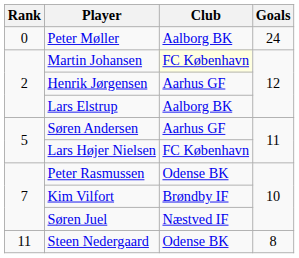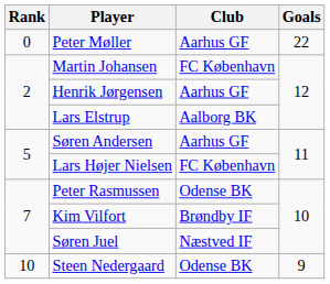 <table class="wikitable" style="text-align: center;">
 <tr>
 <th>Rank</th>
 <th>Player</th>
 <th>Club</th>
 <th>Goals</th>
 </tr>
 <tr>
 <td>0</td>
 <td align="left"> <a href='#'>Peter Møller</a></td>
-<td align="left"><a href='#'>Aalborg BK</a></td>
-<td>24</td>
+<td align="left"><a href='#'>Aarhus GF</a></td>
+<td>22</td>
 </tr>
 <tr>
 <td rowspan="3">2</td>
 <td align="left"> <a href='#'>Martin Johansen</a></td>
-<td align="left" style="background: lightyellow;"><a href='#'>FC København</a></td>
+<td align="left"><a href='#'>FC København</a></td>
 <td rowspan="3">12</td>
 </tr>
 <tr>
 <td align="left"> <a href='#'>Henrik Jørgensen</a></td>
 <td align="left"><a href='#'>Aarhus GF</a></td>
 </tr>
 <tr>
 <td align="left"> <a href='#'>Lars Elstrup</a></td>
 <td align="left"><a href='#'>Aalborg BK</a></td>
 </tr>
 <tr>
 <td rowspan="2">5</td>
 <td align="left"> <a href='#'>Søren Andersen</a></td>
 <td align="left"><a href='#'>Aarhus GF</a></td>
 <td rowspan="2">11</td>
 </tr>
 <tr>
 <td align="left"> <a href='#'>Lars Højer Nielsen</a></td>
 <td align="left"><a href='#'>FC København</a></td>
 </tr>
 <tr>
 <td rowspan="3">7</td>
 <td align="left"> <a href='#'>Peter Rasmussen</a></td>
 <td align="left"><a href='#'>Odense BK</a></td>
 <td rowspan="3">10</td>
 </tr>
 <tr>
 <td align="left"> <a href='#'>Kim Vilfort</a></td>
 <td align="left"><a href='#'>Brøndby IF</a></td>
 </tr>
 <tr>
 <td align="left"> <a href='#'>Søren Juel</a></td>
 <td align="left"><a href='#'>Næstved IF</a></td>
 </tr>
 <tr>
-<td>11</td>
+<td>10</td>
 <td align="left"> <a href='#'>Steen Nedergaard</a></td>
 <td align="left"><a href='#'>Odense BK</a></td>
-<td>8</td>
+<td>9</td>
 </tr>
 </table>
